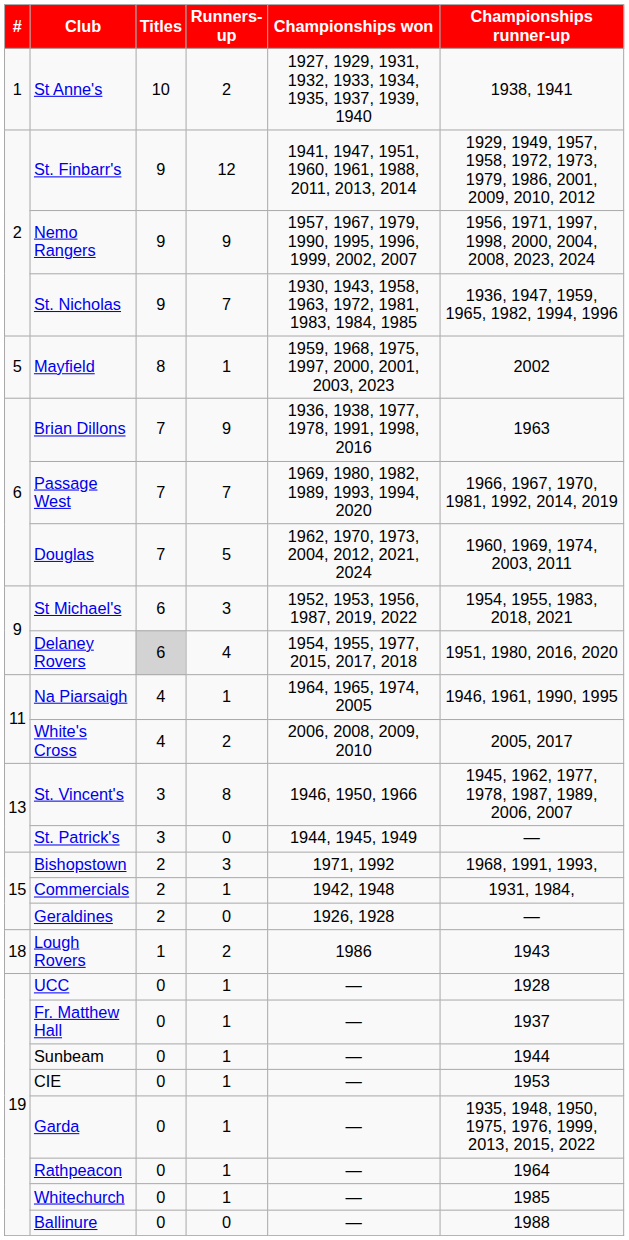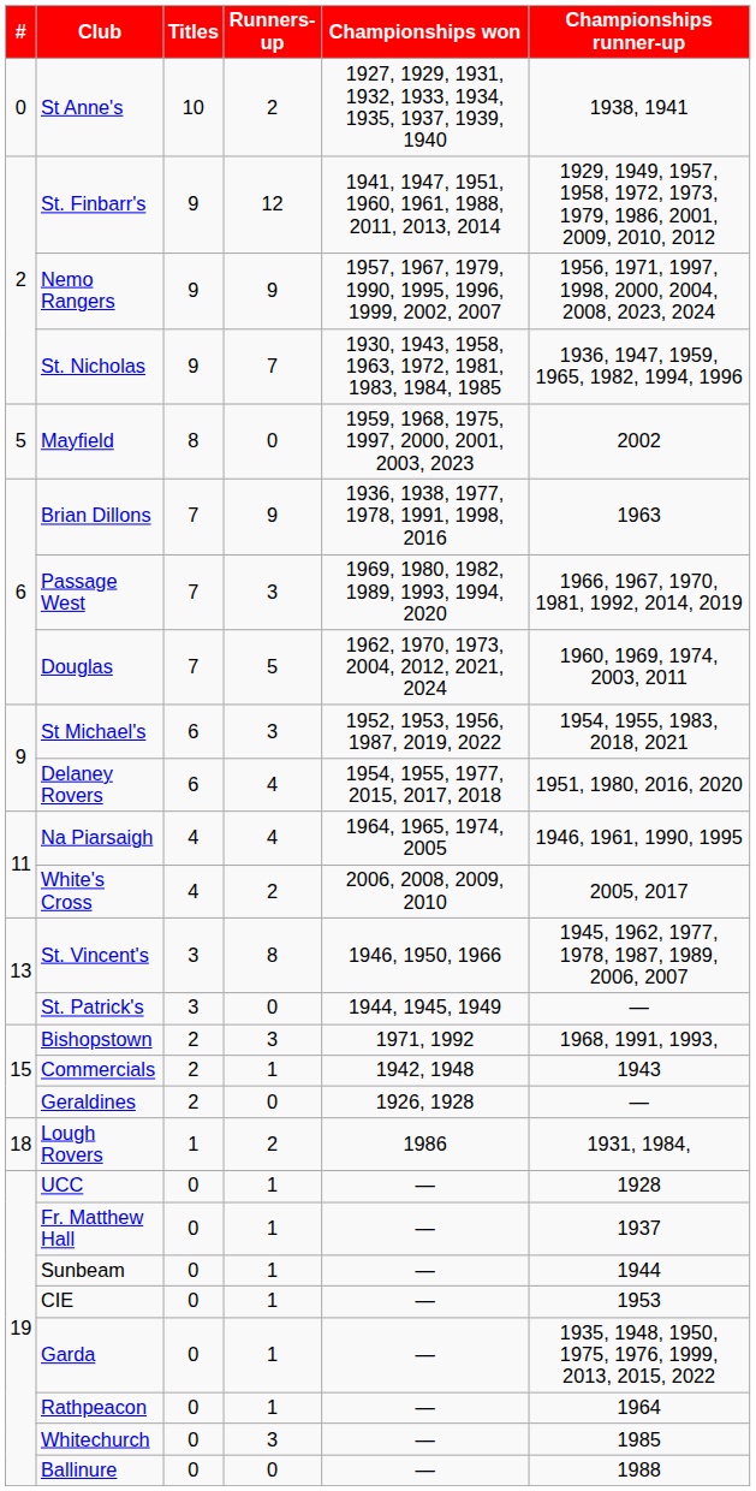 <table class="wikitable sortable" style="text-align:center">
 <tr>
 <th style="background:red;color:white">#</th>
 <th style="background:red;color:white">Club</th>
 <th style="background:red;color:white">Titles</th>
 <th style="background:red;color:white">Runners-up</th>
 <th style="background:red;color:white">Championships won</th>
 <th style="background:red;color:white">Championships runner-up</th>
 </tr>
 <tr>
-<td>1</td>
+<td>0</td>
 <td style="text-align:left"><a href='#'>St Anne's</a></td>
 <td>10</td>
 <td>2</td>
 <td>1927, 1929, 1931, 1932, 1933, 1934, 1935, 1937, 1939, 1940</td>
 <td>1938, 1941</td>
 </tr>
 <tr>
 <td rowspan="3">2</td>
 <td style="text-align:left"> <a href='#'>St. Finbarr's</a></td>
 <td>9</td>
 <td>12</td>
 <td>1941, 1947, 1951, 1960, 1961, 1988, 2011, 2013, 2014</td>
 <td>1929, 1949, 1957, 1958, 1972, 1973, 1979, 1986, 2001, 2009, 2010, 2012</td>
 </tr>
 <tr>
 <td style="text-align:left"> <a href='#'>Nemo Rangers</a></td>
 <td>9</td>
 <td>9</td>
 <td>1957, 1967, 1979, 1990, 1995, 1996, 1999, 2002, 2007</td>
 <td>1956, 1971, 1997, 1998, 2000, 2004, 2008, 2023, 2024</td>
 </tr>
 <tr>
 <td style="text-align:left"> <a href='#'>St. Nicholas</a></td>
 <td>9</td>
 <td>7</td>
 <td>1930, 1943, 1958, 1963, 1972, 1981, 1983, 1984, 1985</td>
 <td>1936, 1947, 1959, 1965, 1982, 1994, 1996</td>
 </tr>
 <tr>
 <td>5</td>
 <td style="text-align:left"> <a href='#'>Mayfield</a></td>
 <td>8</td>
-<td>1</td>
+<td>0</td>
 <td>1959, 1968, 1975, 1997, 2000, 2001, 2003, 2023</td>
 <td>2002</td>
 </tr>
 <tr>
 <td rowspan="3">6</td>
 <td style="text-align:left"> <a href='#'>Brian Dillons</a></td>
 <td>7</td>
 <td>9</td>
 <td>1936, 1938, 1977, 1978, 1991, 1998, 2016</td>
 <td>1963</td>
 </tr>
 <tr>
 <td style="text-align:left"> <a href='#'>Passage West</a></td>
 <td>7</td>
-<td>7</td>
+<td>3</td>
 <td>1969, 1980, 1982, 1989, 1993, 1994, 2020</td>
 <td>1966, 1967, 1970, 1981, 1992, 2014, 2019</td>
 </tr>
 <tr>
 <td style="text-align:left"> <a href='#'>Douglas</a></td>
 <td>7</td>
 <td>5</td>
 <td>1962, 1970, 1973, 2004, 2012, 2021, 2024</td>
 <td>1960, 1969, 1974, 2003, 2011</td>
 </tr>
 <tr>
 <td rowspan="2">9</td>
 <td style="text-align:left"> <a href='#'>St Michael's</a></td>
 <td>6</td>
 <td>3</td>
 <td>1952, 1953, 1956, 1987, 2019, 2022</td>
 <td>1954, 1955, 1983, 2018, 2021</td>
 </tr>
 <tr>
 <td style="text-align:left"> <a href='#'>Delaney Rovers</a></td>
-<td style="background: lightgrey;">6</td>
+<td>6</td>
 <td>4</td>
 <td>1954, 1955, 1977, 2015, 2017, 2018</td>
 <td>1951, 1980, 2016, 2020</td>
 </tr>
 <tr>
 <td rowspan="2">11</td>
 <td style="text-align:left"> <a href='#'>Na Piarsaigh</a></td>
 <td>4</td>
-<td>1</td>
+<td>4</td>
 <td>1964, 1965, 1974, 2005</td>
 <td>1946, 1961, 1990, 1995</td>
 </tr>
 <tr>
 <td style="text-align:left"> <a href='#'>White's Cross</a></td>
 <td>4</td>
 <td>2</td>
 <td>2006, 2008, 2009, 2010</td>
 <td>2005, 2017</td>
 </tr>
 <tr>
 <td rowspan="2">13</td>
 <td style="text-align:left"> <a href='#'>St. Vincent's</a></td>
 <td>3</td>
 <td>8</td>
 <td>1946, 1950, 1966</td>
 <td>1945, 1962, 1977, 1978, 1987, 1989, 2006, 2007</td>
 </tr>
 <tr>
 <td style="text-align:left"><a href='#'>St. Patrick's</a></td>
 <td>3</td>
 <td>0</td>
 <td>1944, 1945, 1949</td>
 <td>—</td>
 </tr>
 <tr>
 <td rowspan="3">15</td>
 <td style="text-align:left"> <a href='#'>Bishopstown</a></td>
 <td>2</td>
 <td>3</td>
 <td>1971, 1992</td>
 <td>1968, 1991, 1993,</td>
 </tr>
 <tr>
 <td style="text-align:left"><a href='#'>Commercials</a></td>
 <td>2</td>
 <td>1</td>
 <td>1942, 1948</td>
-<td>1931, 1984,</td>
+<td>1943</td>
 </tr>
 <tr>
 <td style="text-align:left"><a href='#'>Geraldines</a></td>
 <td>2</td>
 <td>0</td>
 <td>1926, 1928</td>
 <td>—</td>
 </tr>
 <tr>
 <td>18</td>
 <td style="text-align:left"> <a href='#'>Lough Rovers</a></td>
 <td>1</td>
 <td>2</td>
 <td>1986</td>
-<td>1943</td>
+<td>1931, 1984,</td>
 </tr>
 <tr>
 <td rowspan="8">19</td>
 <td style="text-align:left"> <a href='#'>UCC</a></td>
 <td>0</td>
 <td>1</td>
 <td>—</td>
 <td>1928</td>
 </tr>
 <tr>
 <td style="text-align:left"><a href='#'>Fr. Matthew Hall</a></td>
 <td>0</td>
 <td>1</td>
 <td>—</td>
 <td>1937</td>
 </tr>
 <tr>
 <td style="text-align:left">Sunbeam</td>
 <td>0</td>
 <td>1</td>
 <td>—</td>
 <td>1944</td>
 </tr>
 <tr>
 <td style="text-align:left">CIE</td>
 <td>0</td>
 <td>1</td>
 <td>—</td>
 <td>1953</td>
 </tr>
 <tr>
 <td style="text-align:left"><a href='#'>Garda</a></td>
 <td>0</td>
 <td>1</td>
 <td>—</td>
 <td>1935, 1948, 1950, 1975, 1976, 1999, 2013, 2015, 2022</td>
 </tr>
 <tr>
 <td style="text-align:left"> <a href='#'>Rathpeacon</a></td>
 <td>0</td>
 <td>1</td>
 <td>—</td>
 <td>1964</td>
 </tr>
 <tr>
 <td style="text-align:left"> <a href='#'>Whitechurch</a></td>
 <td>0</td>
-<td>1</td>
+<td>3</td>
 <td>—</td>
 <td>1985</td>
 </tr>
 <tr>
 <td style="text-align:left"> <a href='#'>Ballinure</a></td>
 <td>0</td>
 <td>0</td>
 <td>—</td>
 <td>1988</td>
 </tr>
 </table>
